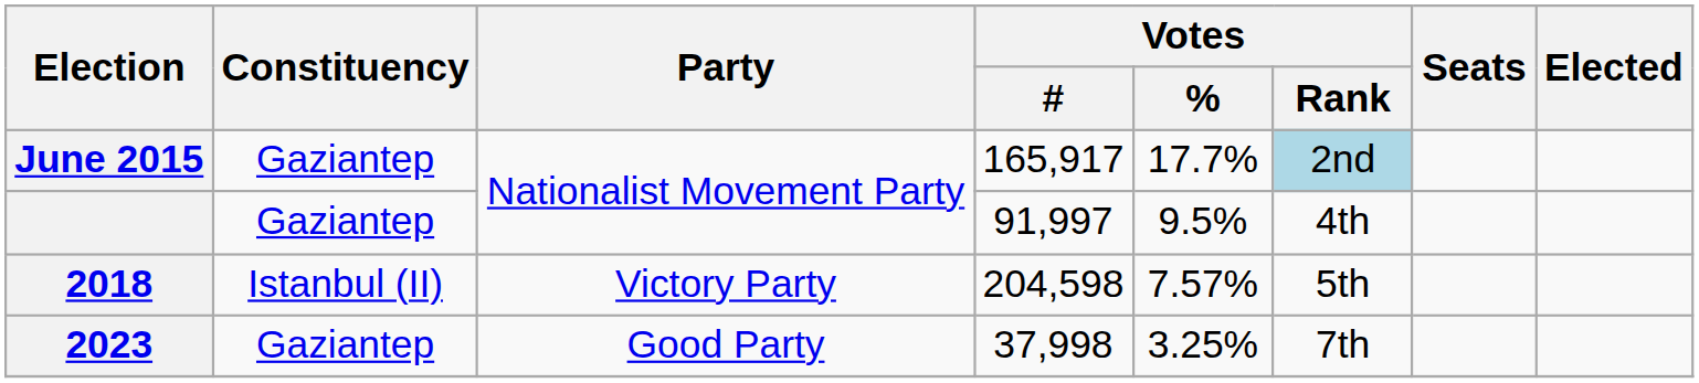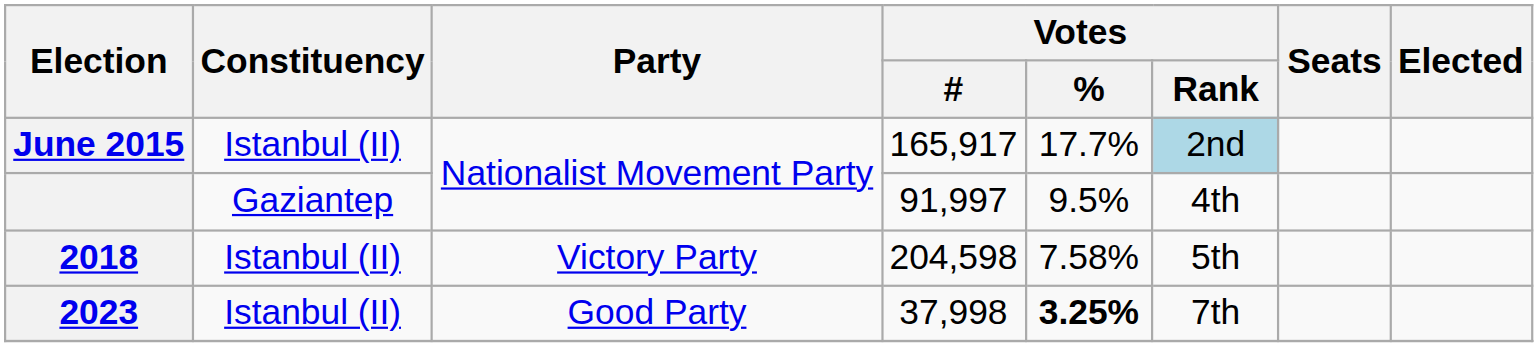 <table class=wikitable style="text-align:center">
 <tr>
 <th rowspan=2>Election</th>
 <th rowspan=2>Constituency</th>
 <th rowspan=2>Party</th>
 <th colspan=3>Votes</th>
 <th rowspan=2>Seats</th>
 <th rowspan=2>Elected</th>
 </tr>
 <tr>
 <th style="width:50px">#</th>
 <th style="width:50px">%</th>
 <th style="width:50px">Rank</th>
 </tr>
 <tr>
 <th><a href='#'>June 2015</a></th>
-<td><a href='#'>Gaziantep</a></td>
+<td><a href='#'>Istanbul (II)</a></td>
 <td rowspan=2><a href='#'>Nationalist Movement Party</a></td>
 <td>165,917</td>
 <td>17.7%</td>
 <td style="background: lightblue;">2nd</td>
 <td style="text-align:center;"><strong></strong></td>
 <td></td>
 </tr>
 <tr>
 <th></th>
 <td><a href='#'>Gaziantep</a></td>
 <td>91,997</td>
 <td>9.5%</td>
 <td>4th</td>
 <td style="text-align:center;"><strong></strong></td>
 <td></td>
 </tr>
 <tr>
 <th><a href='#'>2018</a></th>
 <td><a href='#'>Istanbul (II)</a></td>
 <td><a href='#'>Victory Party</a></td>
 <td>204,598</td>
-<td>7.57%</td>
+<td>7.58%</td>
 <td>5th</td>
 <td style="text-align:center;"><strong></strong></td>
 <td></td>
 </tr>
 <tr>
 <th><a href='#'>2023</a></th>
-<td><a href='#'>Gaziantep</a></td>
+<td><a href='#'>Istanbul (II)</a></td>
 <td><a href='#'>Good Party</a></td>
 <td>37,998</td>
-<td>3.25%</td>
+<td><strong>3.25%</strong></td>
 <td>7th</td>
 <td style="text-align:center;"><strong></strong></td>
 <td></td>
 </tr>
 <tr>
 </tr>
 </table>
